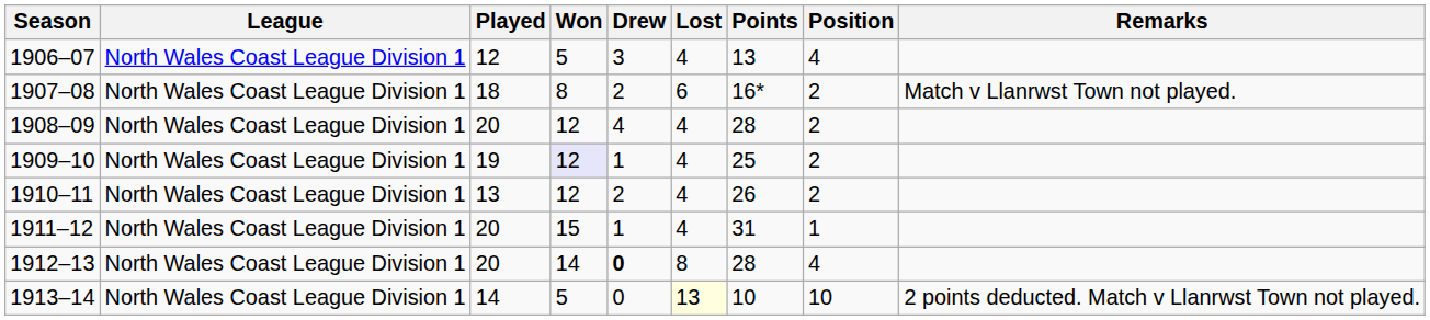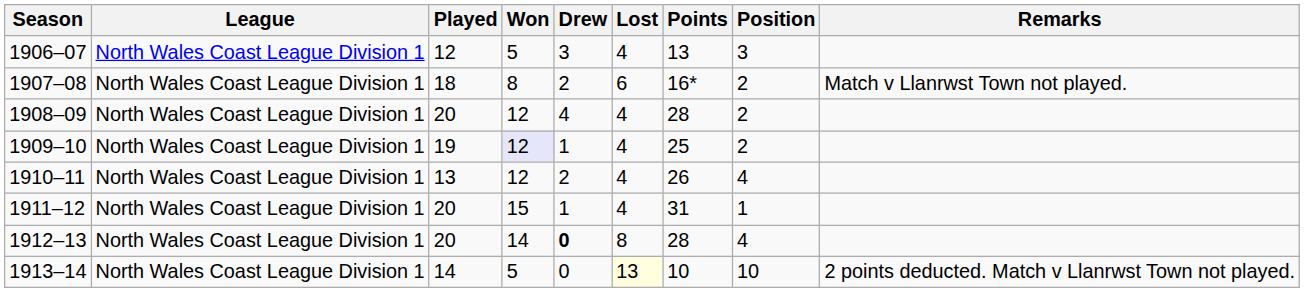 <table class="wikitable">
 <tr>
 <th>Season</th>
 <th>League</th>
 <th>Played</th>
 <th>Won</th>
 <th>Drew</th>
 <th>Lost</th>
 <th>Points</th>
 <th>Position</th>
 <th>Remarks</th>
 </tr>
 <tr>
 <td>1906–07</td>
 <td><a href='#'>North Wales Coast League Division 1</a></td>
 <td>12</td>
 <td>5</td>
 <td>3</td>
 <td>4</td>
 <td>13</td>
-<td>4</td>
+<td>3</td>
 <td></td>
 </tr>
 <tr>
 <td>1907–08</td>
 <td>North Wales Coast League Division 1</td>
 <td>18</td>
 <td>8</td>
 <td>2</td>
 <td>6</td>
 <td>16*</td>
 <td>2</td>
 <td>Match v Llanrwst Town not played.</td>
 </tr>
 <tr>
 <td>1908–09</td>
 <td>North Wales Coast League Division 1</td>
 <td>20</td>
 <td>12</td>
 <td>4</td>
 <td>4</td>
 <td>28</td>
 <td>2</td>
 <td></td>
 </tr>
 <tr>
 <td>1909–10</td>
 <td>North Wales Coast League Division 1</td>
 <td>19</td>
 <td style="background: lavender;">12</td>
 <td>1</td>
 <td>4</td>
 <td>25</td>
 <td>2</td>
 <td></td>
 </tr>
 <tr>
 <td>1910–11</td>
 <td>North Wales Coast League Division 1</td>
 <td>13</td>
 <td>12</td>
 <td>2</td>
 <td>4</td>
 <td>26</td>
-<td>2</td>
+<td>4</td>
 <td></td>
 </tr>
 <tr>
 <td>1911–12</td>
 <td>North Wales Coast League Division 1</td>
 <td>20</td>
 <td>15</td>
 <td>1</td>
 <td>4</td>
 <td>31</td>
 <td>1</td>
 <td></td>
 </tr>
 <tr>
 <td>1912–13</td>
 <td>North Wales Coast League Division 1</td>
 <td>20</td>
 <td>14</td>
 <td><strong>0</strong></td>
 <td>8</td>
 <td>28</td>
 <td>4</td>
 <td></td>
 </tr>
 <tr>
 <td>1913–14</td>
 <td>North Wales Coast League Division 1</td>
 <td>14</td>
 <td>5</td>
 <td>0</td>
 <td style="background: lightyellow;">13</td>
 <td>10</td>
 <td>10</td>
 <td>2 points deducted. Match v Llanrwst Town not played.</td>
 </tr>
 </table>
